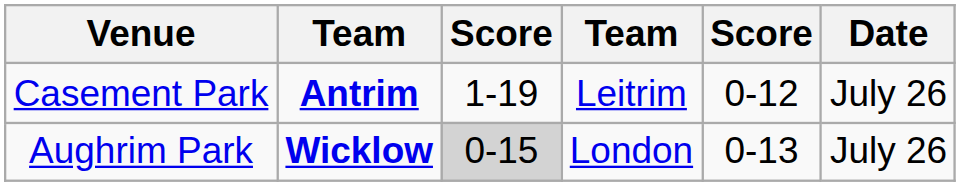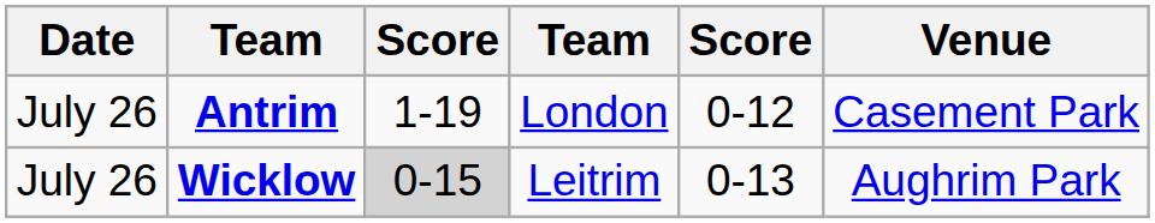 <table class="wikitable">
 <tr>
-<th>Venue</th>
+<th>Date</th>
 <th>Team</th>
 <th>Score</th>
 <th>Team</th>
 <th>Score</th>
-<th>Date</th>
+<th>Venue</th>
 </tr>
 <tr align="center">
-<td><a href='#'>Casement Park</a></td>
+<td>July 26</td>
 <td><strong><a href='#'>Antrim</a></strong></td>
 <td>1-19</td>
-<td><a href='#'>Leitrim</a></td>
+<td><a href='#'>London</a></td>
 <td>0-12</td>
-<td>July 26</td>
+<td><a href='#'>Casement Park</a></td>
 </tr>
 <tr align="center">
-<td><a href='#'>Aughrim Park</a></td>
+<td>July 26</td>
 <td><strong><a href='#'>Wicklow</a></strong></td>
 <td style="background: lightgrey;">0-15</td>
-<td><a href='#'>London</a></td>
+<td><a href='#'>Leitrim</a></td>
 <td>0-13</td>
-<td>July 26</td>
+<td><a href='#'>Aughrim Park</a></td>
 </tr>
 </table>
